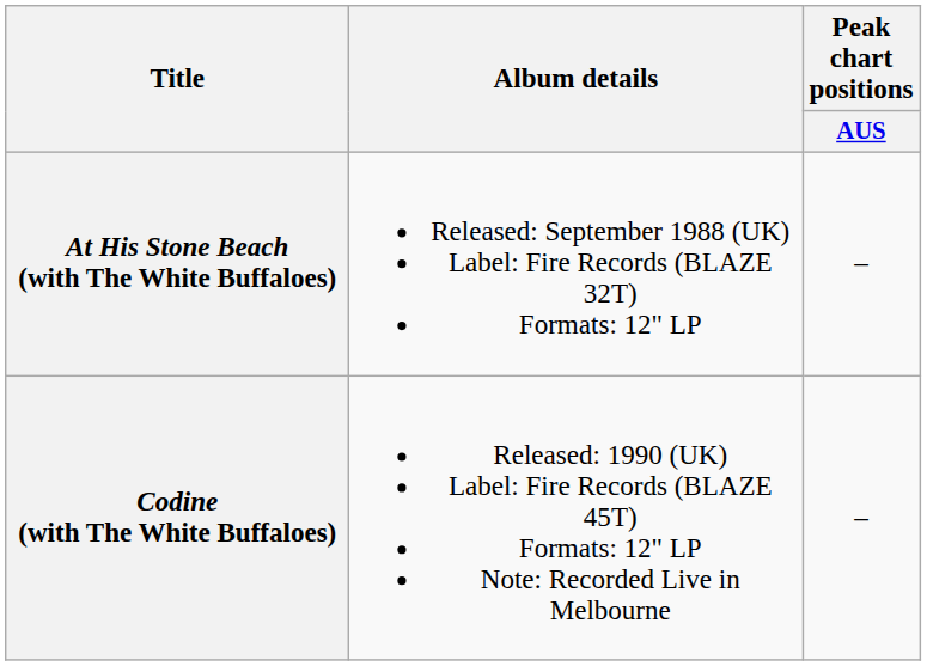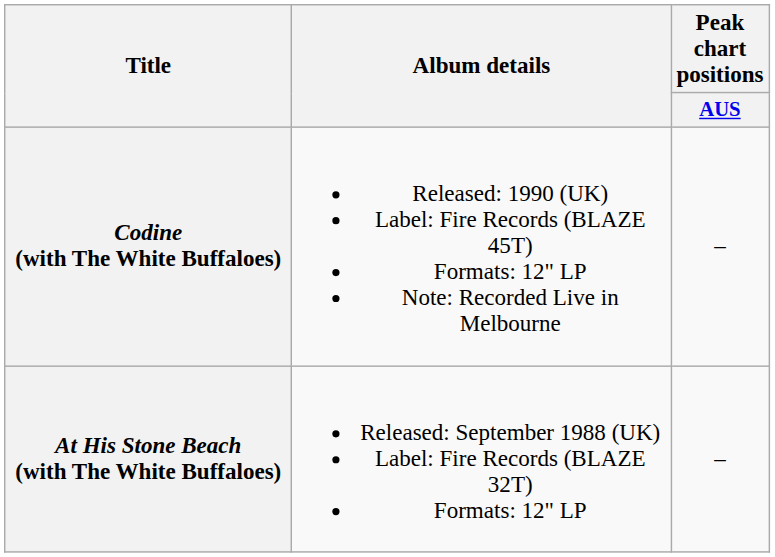 <table class="wikitable plainrowheaders" style="text-align:center;" border="1">
 <tr>
 <th scope="col" rowspan="2" style="width:12em;">Title</th>
 <th scope="col" rowspan="2" style="width:16em;">Album details</th>
 <th scope="col" colspan="1">Peak chart positions</th>
 </tr>
 <tr>
 <th scope="col" style="width:3em;font-size:90%;"><a href='#'>AUS</a><br></th>
 </tr>
 <tr>
+<th scope="row"><em>Codine</em> <br> (with The White Buffaloes)</th>
+<td><br><ul><li>Released: 1990 (UK)</li><li>Label: Fire Records (BLAZE 45T)</li><li>Formats: 12" LP</li><li>Note: Recorded Live in Melbourne</li></ul></td>
+<td>–</td>
+</tr>
+<tr>
 <th scope="row"><em>At His Stone Beach</em> <br> (with The White Buffaloes)</th>
 <td><br><ul><li>Released: September 1988 (UK)</li><li>Label: Fire Records (BLAZE 32T)</li><li>Formats: 12" LP</li></ul></td>
 <td>–</td>
 </tr>
-<tr>
-<th scope="row"><em>Codine</em> <br> (with The White Buffaloes)</th>
-<td><br><ul><li>Released: 1990 (UK)</li><li>Label: Fire Records (BLAZE 45T)</li><li>Formats: 12" LP</li><li>Note: Recorded Live in Melbourne</li></ul></td>
-<td>–</td>
-</tr>
 </table>
